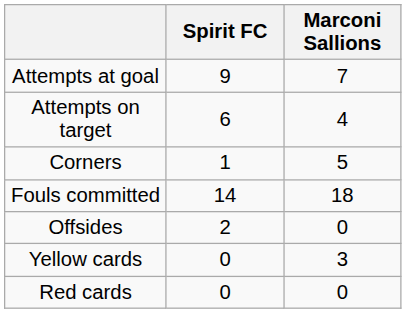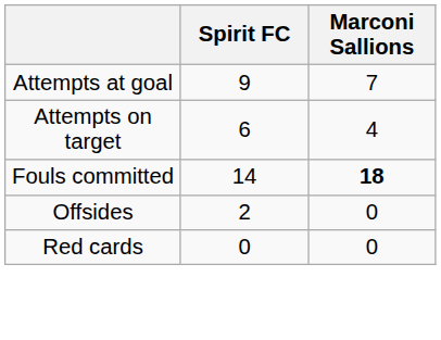 <table class="wikitable" style="text-align: center">
 <tr>
 <th width=120></th>
 <th width=85>Spirit FC</th>
 <th width=85>Marconi Sallions</th>
 </tr>
 <tr>
 <td>Attempts at goal</td>
 <td>9</td>
 <td>7</td>
 </tr>
 <tr>
 <td>Attempts on target</td>
 <td>6</td>
 <td>4</td>
 </tr>
 <tr>
-<td>Corners</td>
-<td>1</td>
-<td>5</td>
-</tr>
-<tr>
 <td>Fouls committed</td>
 <td>14</td>
-<td>18</td>
+<td><strong>18</strong></td>
 </tr>
 <tr>
 <td>Offsides</td>
 <td>2</td>
 <td>0</td>
 </tr>
 <tr>
-<td>Yellow cards</td>
-<td>0</td>
-<td>3</td>
-</tr>
-<tr>
 <td>Red cards</td>
 <td>0</td>
 <td>0</td>
 </tr>
 </table>
